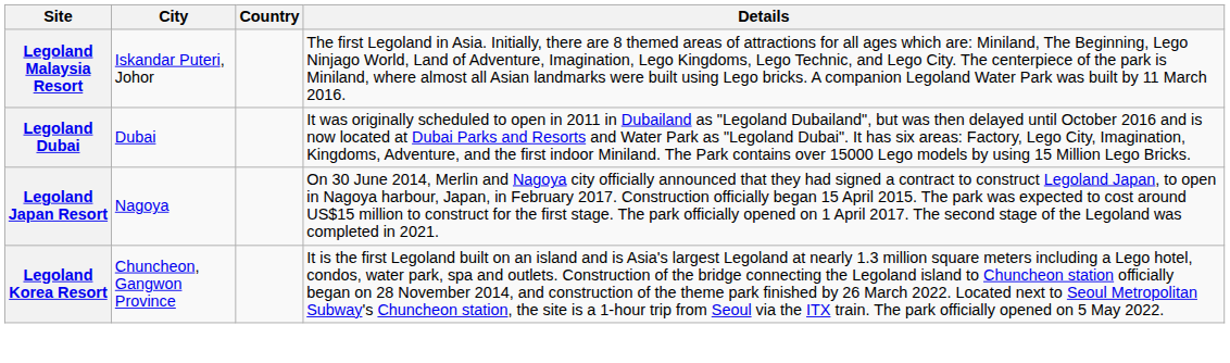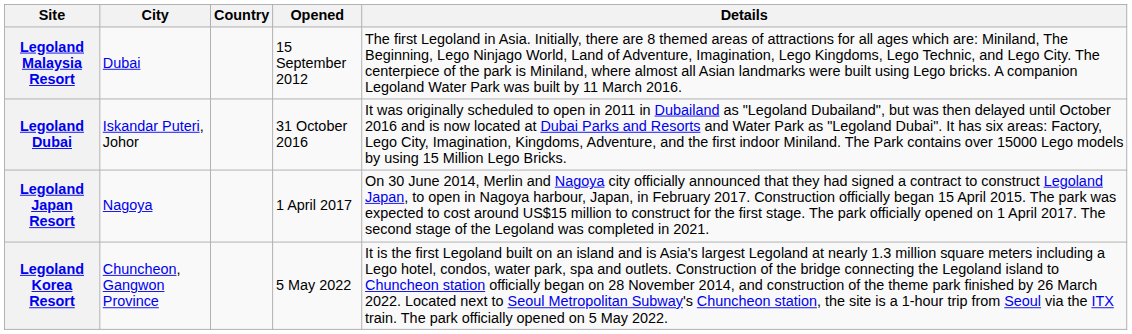 <table class="wikitable sortable">
 <tr>
 <th>Site</th>
 <th>City</th>
 <th>Country</th>
+<th>Opened</th>
 <th>Details</th>
 </tr>
 <tr>
 <th scope="row"><a href='#'>Legoland Malaysia Resort</a></th>
-<td><a href='#'>Iskandar Puteri</a>, Johor</td>
+<td><a href='#'>Dubai</a></td>
 <td></td>
+<td>15 September 2012</td>
 <td>The first Legoland in Asia. Initially, there are 8 themed areas of attractions for all ages which are: Miniland, The Beginning, Lego Ninjago World, Land of Adventure, Imagination, Lego Kingdoms, Lego Technic, and Lego City. The centerpiece of the park is Miniland, where almost all Asian landmarks were built using Lego bricks. A companion Legoland Water Park was built by 11 March 2016.</td>
 </tr>
 <tr>
 <th scope="row"><a href='#'>Legoland Dubai</a></th>
-<td><a href='#'>Dubai</a></td>
+<td><a href='#'>Iskandar Puteri</a>, Johor</td>
 <td></td>
+<td>31 October 2016</td>
 <td>It was originally scheduled to open in 2011 in <a href='#'>Dubailand</a> as "Legoland Dubailand", but was then delayed until October 2016 and is now located at <a href='#'>Dubai Parks and Resorts</a> and Water Park as "Legoland Dubai". It has six areas: Factory, Lego City, Imagination, Kingdoms, Adventure, and the first indoor Miniland. The Park contains over 15000 Lego models by using 15 Million Lego Bricks.</td>
 </tr>
 <tr>
 <th scope="row"><a href='#'>Legoland Japan Resort</a></th>
 <td><a href='#'>Nagoya</a></td>
 <td></td>
+<td>1 April 2017</td>
 <td>On 30 June 2014, Merlin and <a href='#'>Nagoya</a> city officially announced that they had signed a contract to construct <a href='#'>Legoland Japan</a>, to open in Nagoya harbour, Japan, in February 2017. Construction officially began 15 April 2015. The park was expected to cost around US$15 million to construct for the first stage. The park officially opened on 1 April 2017. The second stage of the Legoland was completed in 2021.</td>
 </tr>
 <tr>
 <th scope="row"><a href='#'>Legoland Korea Resort</a></th>
 <td><a href='#'>Chuncheon</a>, <a href='#'>Gangwon Province</a></td>
 <td></td>
+<td>5 May 2022</td>
 <td>It is the first Legoland built on an island and is Asia's largest Legoland at nearly 1.3 million square meters including a Lego hotel, condos, water park, spa and outlets. Construction of the bridge connecting the Legoland island to <a href='#'>Chuncheon station</a> officially began on 28 November 2014, and construction of the theme park finished by 26 March 2022. Located next to <a href='#'>Seoul Metropolitan Subway</a>'s <a href='#'>Chuncheon station</a>, the site is a 1-hour trip from <a href='#'>Seoul</a> via the <a href='#'>ITX</a> train. The park officially opened on 5 May 2022.</td>
 </tr>
 </table>
